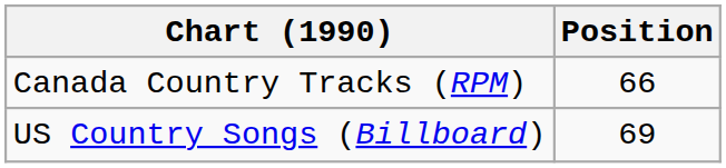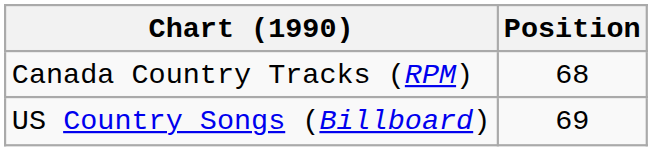 <table class="wikitable sortable">
 <tr>
 <th scope="col">Chart (1990)</th>
 <th scope="col">Position</th>
 </tr>
 <tr>
 <td>Canada Country Tracks (<em><a href='#'>RPM</a></em>)</td>
-<td align="center">66</td>
+<td align="center">68</td>
 </tr>
 <tr>
 <td>US <a href='#'>Country Songs</a> (<em><a href='#'>Billboard</a></em>)</td>
 <td align="center">69</td>
 </tr>
 </table>
